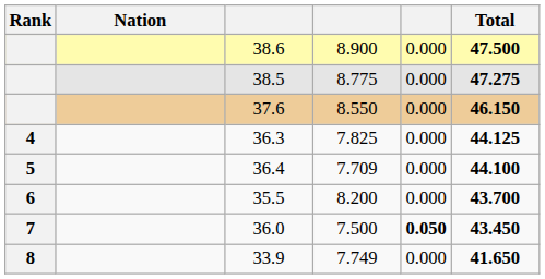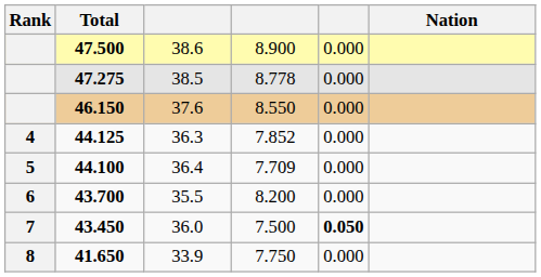 <table class="wikitable sortable" style="text-align:center; font-size:85%">
 <tr>
 <th scope="col" style="width:25px;">Rank</th>
-<th ! scope="col" style="width:120px;">Nation</th>
+<th ! scope="col" style="width:60px;">Total</th>
 <th ! scope="col" style="width:60px;"></th>
 <th ! scope="col" style="width:60px;"></th>
 <th ! scope="col" style="width:30px;"></th>
-<th ! scope="col" style="width:60px;">Total</th>
+<th ! scope="col" style="width:120px;">Nation</th>
 </tr>
 <tr bgcolor=fffcaf>
 <th scope=row></th>
-<td align=left></td>
+<td><strong>47.500</strong></td>
 <td>38.6</td>
 <td>8.900</td>
 <td>0.000</td>
-<td><strong>47.500</strong></td>
+<td align=left></td>
 </tr>
 <tr bgcolor=e5e5e5>
 <th scope=row></th>
+<td><strong>47.275</strong></td>
+<td>38.5</td>
+<td>8.778</td>
+<td>0.000</td>
 <td align=left></td>
-<td>38.5</td>
-<td>8.775</td>
-<td>0.000</td>
-<td><strong>47.275</strong></td>
 </tr>
 <tr bgcolor=eecc99>
 <th scope=row></th>
-<td align=left></td>
+<td><strong>46.150</strong></td>
 <td>37.6</td>
 <td>8.550</td>
 <td>0.000</td>
-<td><strong>46.150</strong></td>
+<td align=left></td>
 </tr>
 <tr>
 <th scope=row>4</th>
+<td><strong>44.125</strong></td>
+<td>36.3</td>
+<td>7.852</td>
+<td>0.000</td>
 <td align=left></td>
-<td>36.3</td>
-<td>7.825</td>
-<td>0.000</td>
-<td><strong>44.125</strong></td>
 </tr>
 <tr>
 <th scope=row>5</th>
-<td align=left></td>
+<td><strong>44.100</strong></td>
 <td>36.4</td>
 <td>7.709</td>
 <td>0.000</td>
-<td><strong>44.100</strong></td>
+<td align=left></td>
 </tr>
 <tr>
 <th scope=row>6</th>
-<td align=left></td>
+<td><strong>43.700</strong></td>
 <td>35.5</td>
 <td>8.200</td>
 <td>0.000</td>
-<td><strong>43.700</strong></td>
+<td align=left></td>
 </tr>
 <tr>
 <th scope=row>7</th>
-<td align=left></td>
+<td><strong>43.450</strong></td>
 <td>36.0</td>
 <td>7.500</td>
 <td><strong>0.050</strong></td>
-<td><strong>43.450</strong></td>
+<td align=left></td>
 </tr>
 <tr>
 <th scope=row>8</th>
+<td><strong>41.650</strong></td>
+<td>33.9</td>
+<td>7.750</td>
+<td>0.000</td>
 <td align=left></td>
-<td>33.9</td>
-<td>7.749</td>
-<td>0.000</td>
-<td><strong>41.650</strong></td>
 </tr>
 </table>
